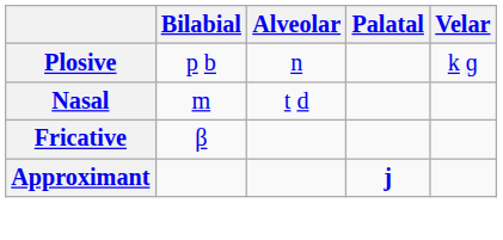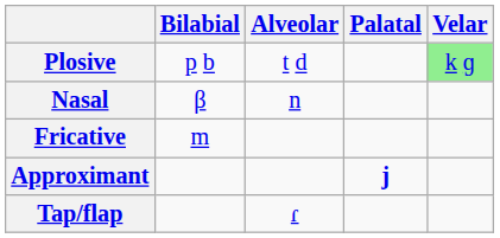 <table class="wikitable" style="text-align:center">
 <tr>
 <th></th>
 <th><a href='#'>Bilabial</a></th>
 <th><a href='#'>Alveolar</a></th>
 <th><a href='#'>Palatal</a></th>
 <th><a href='#'>Velar</a></th>
 </tr>
 <tr>
 <th><a href='#'>Plosive</a></th>
 <td><a href='#'> p</a> <a href='#'> b</a></td>
-<td><a href='#'> n</a></td>
+<td><a href='#'> t</a> <a href='#'> d</a></td>
 <td></td>
-<td><a href='#'> k</a> <a href='#'> ɡ</a></td>
+<td style="background: lightgreen;"><a href='#'> k</a> <a href='#'> ɡ</a></td>
 </tr>
 <tr>
 <th><a href='#'>Nasal</a></th>
-<td><a href='#'> m</a></td>
-<td><a href='#'> t</a> <a href='#'> d</a></td>
+<td><a href='#'> β</a></td>
+<td><a href='#'> n</a></td>
 <td></td>
 <td></td>
 </tr>
 <tr>
 <th><a href='#'>Fricative</a></th>
-<td><a href='#'> β</a></td>
+<td><a href='#'> m</a></td>
 <td></td>
 <td></td>
 <td></td>
 </tr>
 <tr>
 <th><a href='#'>Approximant</a></th>
 <td></td>
 <td></td>
 <td><strong><a href='#'> j</a></strong></td>
 <td></td>
 </tr>
+<tr>
+<th><a href='#'>Tap/flap</a></th>
+<td></td>
+<td><a href='#'> ɾ</a></td>
+<td></td>
+<td></td>
+</tr>
 </table>
